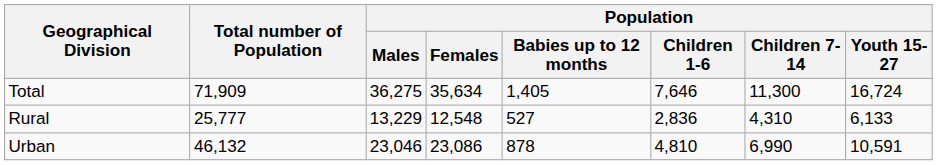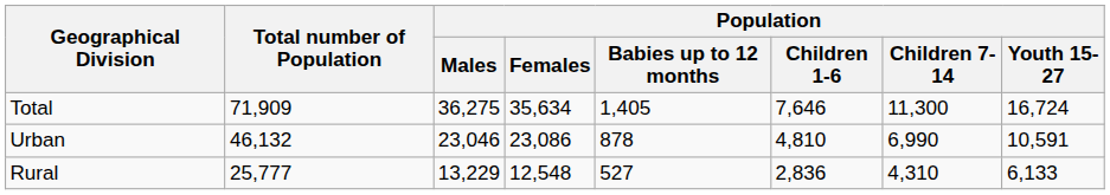 <table class="wikitable">
 <tr>
 <th rowspan=2 width="20%">Geographical Division</th>
 <th rowspan=2>Total number of Population</th>
 <th colspan=6>Population</th>
 </tr>
 <tr>
 <th>Males</th>
 <th>Females</th>
 <th>Babies up to 12 months</th>
 <th>Children 1-6</th>
 <th>Children 7-14</th>
 <th>Youth 15-27</th>
 </tr>
 <tr>
 <td>Total</td>
 <td>71,909</td>
 <td>36,275</td>
 <td>35,634</td>
 <td>1,405</td>
 <td>7,646</td>
 <td>11,300</td>
 <td>16,724</td>
 </tr>
 <tr>
+<td>Urban</td>
+<td>46,132</td>
+<td>23,046</td>
+<td>23,086</td>
+<td>878</td>
+<td>4,810</td>
+<td>6,990</td>
+<td>10,591</td>
+</tr>
+<tr>
 <td>Rural</td>
 <td>25,777</td>
 <td>13,229</td>
 <td>12,548</td>
 <td>527</td>
 <td>2,836</td>
 <td>4,310</td>
 <td>6,133</td>
 </tr>
-<tr>
-<td>Urban</td>
-<td>46,132</td>
-<td>23,046</td>
-<td>23,086</td>
-<td>878</td>
-<td>4,810</td>
-<td>6,990</td>
-<td>10,591</td>
-</tr>
 </table>
